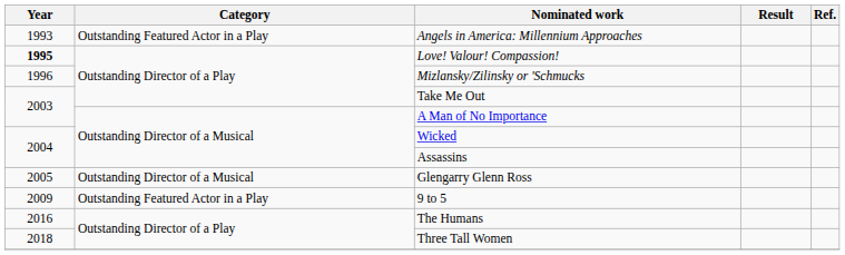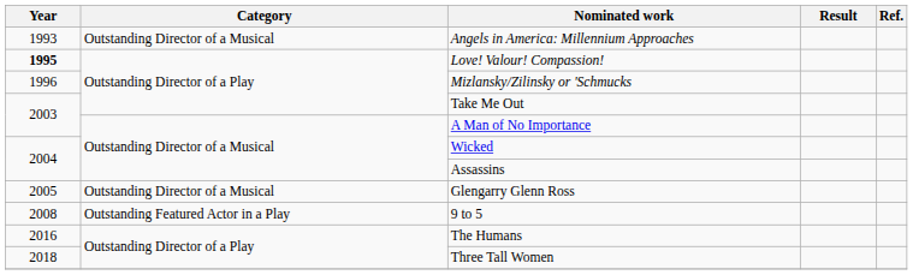 <table class=wikitable>
 <tr>
 <th scope="col" style="width:5em;">Year</th>
 <th scope="col" style="width:26em;">Category</th>
 <th scope="col" style="width:25em;">Nominated work</th>
 <th scope="col" style="width:5em;">Result</th>
 <th>Ref.</th>
 </tr>
 <tr>
 <td style="text-align:center;">1993</td>
-<td>Outstanding Featured Actor in a Play</td>
+<td>Outstanding Director of a Musical</td>
 <td><em>Angels in America: Millennium Approaches</em></td>
 <td></td>
 <td></td>
 </tr>
 <tr>
 <td style="text-align:center;"><strong>1995</strong></td>
 <td rowspan=3>Outstanding Director of a Play</td>
 <td><em>Love! Valour! Compassion!</em></td>
 <td></td>
 <td></td>
 </tr>
 <tr>
 <td style="text-align:center;">1996</td>
 <td><em>Mizlansky/Zilinsky or 'Schmucks<strong></td>
 <td></td>
 <td></td>
 </tr>
 <tr>
 <td style="text-align:center;", rowspan=2>2003</td>
 <td></em>Take Me Out<em></td>
 <td></td>
 <td></td>
 </tr>
 <tr>
 <td rowspan=3>Outstanding Director of a Musical</td>
 <td></em><a href='#'>A Man of No Importance</a><em></td>
 <td></td>
 <td></td>
 </tr>
 <tr>
 <td style="text-align:center;", rowspan=2>2004</td>
 <td></em><a href='#'>Wicked</a><em></td>
 <td></td>
 <td></td>
 </tr>
 <tr>
 <td></em>Assassins<em></td>
 <td></td>
 <td></td>
 </tr>
 <tr>
 <td style="text-align:center;">2005</td>
 <td>Outstanding Director of a Musical</td>
 <td></em>Glengarry Glenn Ross<em></td>
 <td></td>
 <td></td>
 </tr>
 <tr>
-<td style="text-align:center;">2009</td>
+<td style="text-align:center;">2008</td>
 <td>Outstanding Featured Actor in a Play</td>
 <td></em>9 to 5<em></td>
 <td></td>
 <td></td>
 </tr>
 <tr>
 <td style="text-align:center;">2016</td>
 <td rowspan=2>Outstanding Director of a Play</td>
 <td></em>The Humans<em></td>
 <td></td>
 <td></td>
 </tr>
 <tr>
 <td style="text-align:center;">2018</td>
 <td></em>Three Tall Women<em></td>
 <td></td>
 <td></td>
 </tr>
 <tr>
 </tr>
 </table>
